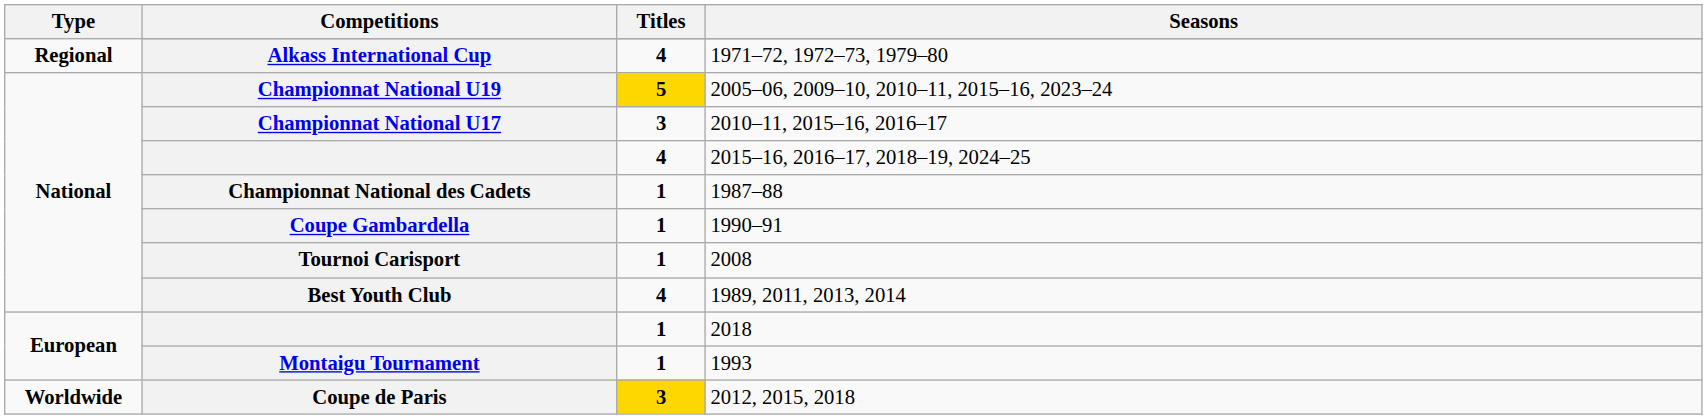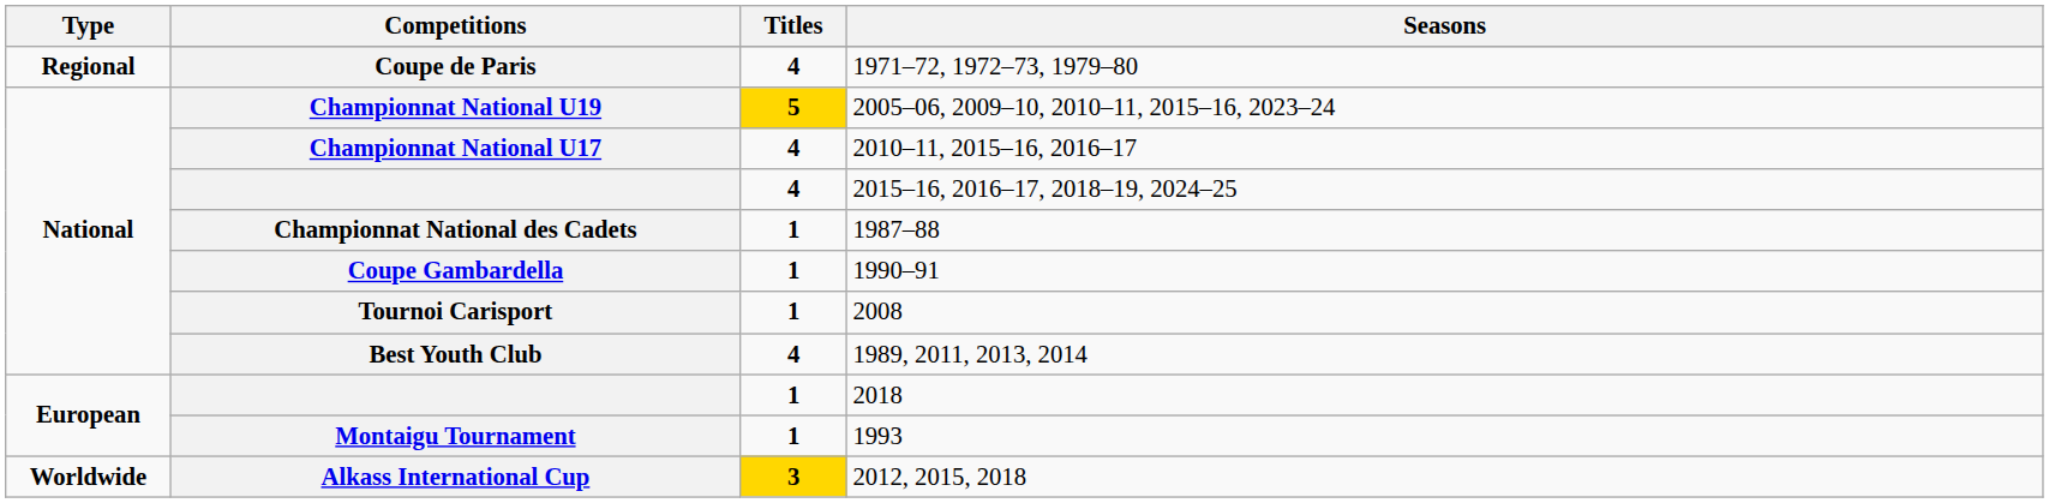 <table class="wikitable plainrowheaders" style="font-size:95%; text-align:center;">
 <tr>
 <th style="width: 1%;">Type</th>
 <th style="width: 10%;">Competitions</th>
 <th style="width: 1%;">Titles</th>
 <th style="width: 21%;">Seasons</th>
 </tr>
 <tr>
 <td rowspan="2"><strong>Regional</strong></td>
 </tr>
 <tr>
-<th scope=col><a href='#'>Alkass International Cup</a></th>
+<th scope=col>Coupe de Paris</th>
 <td align="center"><strong>4</strong></td>
 <td align="left">1971–72, 1972–73, 1979–80</td>
 </tr>
 <tr>
 <td rowspan="7"><strong>National</strong></td>
 <th scope=col><a href='#'>Championnat National U19</a></th>
 <td style="background-color:gold"><strong>5</strong></td>
 <td align="left">2005–06, 2009–10, 2010–11, 2015–16, 2023–24</td>
 </tr>
 <tr>
 <th scope=col><a href='#'>Championnat National U17</a></th>
-<td align="center"><strong>3</strong></td>
+<td align="center"><strong>4</strong></td>
 <td align="left">2010–11, 2015–16, 2016–17</td>
 </tr>
 <tr>
 <th scope=col></th>
 <td align="center"><strong>4</strong></td>
 <td align="left">2015–16, 2016–17, 2018–19, 2024–25</td>
 </tr>
 <tr>
 <th scope=col>Championnat National des Cadets</th>
 <td align="center"><strong>1</strong></td>
 <td align="left">1987–88</td>
 </tr>
 <tr>
 <th scope=col><a href='#'>Coupe Gambardella</a></th>
 <td align="center"><strong>1</strong></td>
 <td align="left">1990–91</td>
 </tr>
 <tr>
 <th scope=col>Tournoi Carisport</th>
 <td align="center"><strong>1</strong></td>
 <td align="left">2008</td>
 </tr>
 <tr>
 <th scope=col>Best Youth Club</th>
 <td align="center"><strong>4</strong></td>
 <td align="left">1989, 2011, 2013, 2014</td>
 </tr>
 <tr>
 <td rowspan="2"><strong>European</strong></td>
 <th scope=col></th>
 <td align="center"><strong>1</strong></td>
 <td align="left">2018</td>
 </tr>
 <tr>
 <th scope=col><a href='#'>Montaigu Tournament</a></th>
 <td align="center"><strong>1</strong></td>
 <td align="left">1993</td>
 </tr>
 <tr>
 <td rowspan="2"><strong>Worldwide</strong></td>
-<th scope=col>Coupe de Paris</th>
+<th scope=col><a href='#'>Alkass International Cup</a></th>
 <td style="background-color:gold"><strong>3</strong></td>
 <td align="left">2012, 2015, 2018</td>
 </tr>
 </table>
